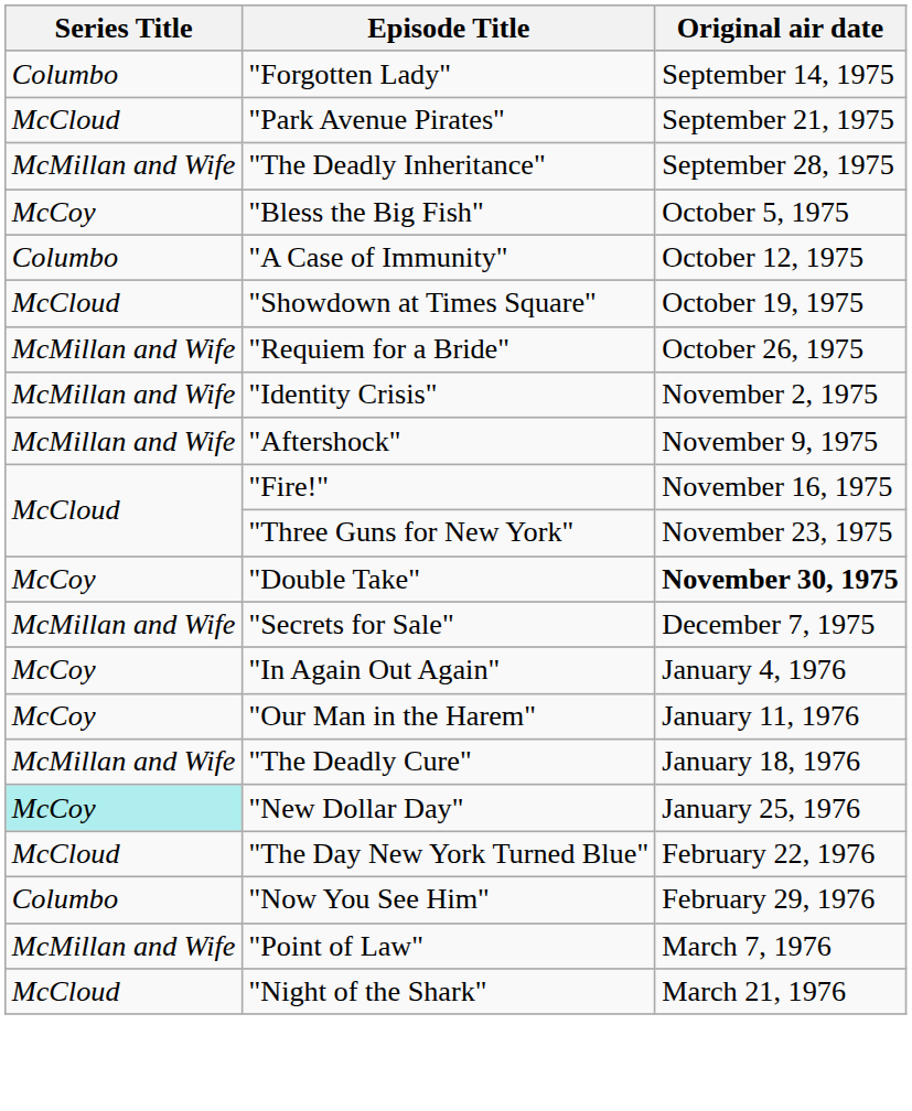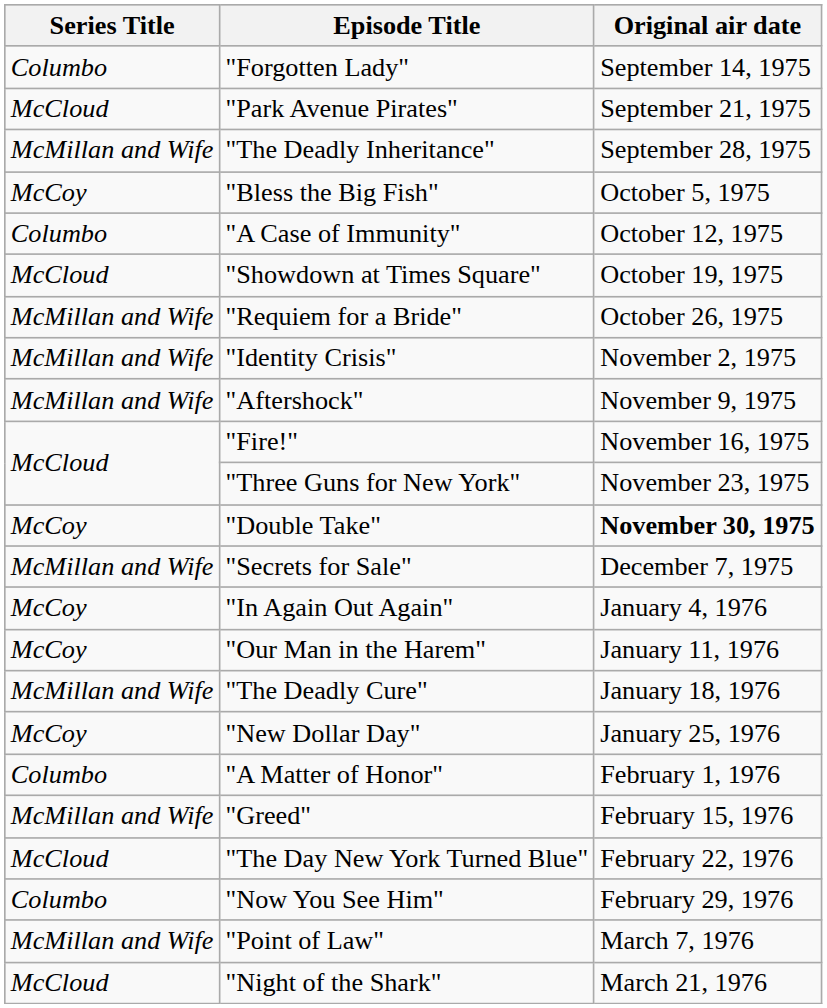 <table class="wikitable">
 <tr>
 <th>Series Title</th>
 <th>Episode Title</th>
 <th>Original air date</th>
 </tr>
 <tr>
 <td><em>Columbo</em></td>
 <td>"Forgotten Lady"</td>
 <td>September 14, 1975</td>
 </tr>
 <tr>
 <td><em>McCloud</em></td>
 <td>"Park Avenue Pirates"</td>
 <td>September 21, 1975</td>
 </tr>
 <tr>
 <td><em>McMillan and Wife</em></td>
 <td>"The Deadly Inheritance"</td>
 <td>September 28, 1975</td>
 </tr>
 <tr>
 <td><em>McCoy</em></td>
 <td>"Bless the Big Fish"</td>
 <td>October 5, 1975</td>
 </tr>
 <tr>
 <td><em>Columbo</em></td>
 <td>"A Case of Immunity"</td>
 <td>October 12, 1975</td>
 </tr>
 <tr>
 <td><em>McCloud</em></td>
 <td>"Showdown at Times Square"</td>
 <td>October 19, 1975</td>
 </tr>
 <tr>
 <td><em>McMillan and Wife</em></td>
 <td>"Requiem for a Bride"</td>
 <td>October 26, 1975</td>
 </tr>
 <tr>
 <td><em>McMillan and Wife</em></td>
 <td>"Identity Crisis"</td>
 <td>November 2, 1975</td>
 </tr>
 <tr>
 <td><em>McMillan and Wife</em></td>
 <td>"Aftershock"</td>
 <td>November 9, 1975</td>
 </tr>
 <tr>
 <td rowspan="2"><em>McCloud</em></td>
 <td>"Fire!"</td>
 <td>November 16, 1975</td>
 </tr>
 <tr>
 <td>"Three Guns for New York"</td>
 <td>November 23, 1975</td>
 </tr>
 <tr>
 <td><em>McCoy</em></td>
 <td>"Double Take"</td>
 <td><strong>November 30, 1975</strong></td>
 </tr>
 <tr>
 <td><em>McMillan and Wife</em></td>
 <td>"Secrets for Sale"</td>
 <td>December 7, 1975</td>
 </tr>
 <tr>
 <td><em>McCoy</em></td>
 <td>"In Again Out Again"</td>
 <td>January 4, 1976</td>
 </tr>
 <tr>
 <td><em>McCoy</em></td>
 <td>"Our Man in the Harem"</td>
 <td>January 11, 1976</td>
 </tr>
 <tr>
 <td><em>McMillan and Wife</em></td>
 <td>"The Deadly Cure"</td>
 <td>January 18, 1976</td>
 </tr>
 <tr>
-<td style="background: paleturquoise;"><em>McCoy</em></td>
+<td><em>McCoy</em></td>
 <td>"New Dollar Day"</td>
 <td>January 25, 1976</td>
+</tr>
+<tr>
+<td><em>Columbo</em></td>
+<td>"A Matter of Honor"</td>
+<td>February 1, 1976</td>
+</tr>
+<tr>
+<td><em>McMillan and Wife</em></td>
+<td>"Greed"</td>
+<td>February 15, 1976</td>
 </tr>
 <tr>
 <td><em>McCloud</em></td>
 <td>"The Day New York Turned Blue"</td>
 <td>February 22, 1976</td>
 </tr>
 <tr>
 <td><em>Columbo</em></td>
 <td>"Now You See Him"</td>
 <td>February 29, 1976</td>
 </tr>
 <tr>
 <td><em>McMillan and Wife</em></td>
 <td>"Point of Law"</td>
 <td>March 7, 1976</td>
 </tr>
 <tr>
 <td><em>McCloud</em></td>
 <td>"Night of the Shark"</td>
 <td>March 21, 1976</td>
 </tr>
 </table>
